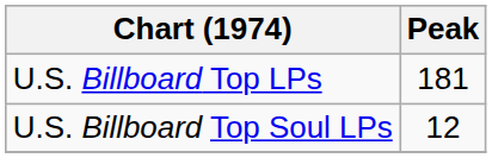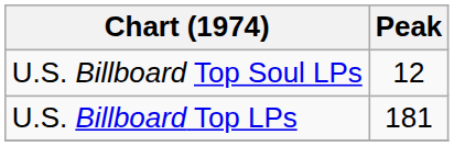 <table class="wikitable">
 <tr>
 <th>Chart (1974)</th>
 <th>Peak<br></th>
 </tr>
 <tr>
+<td>U.S. <em>Billboard</em> <a href='#'>Top Soul LPs</a></td>
+<td align="center">12</td>
+</tr>
+<tr>
 <td>U.S. <a href='#'><em>Billboard</em> Top LPs</a></td>
 <td align="center">181</td>
 </tr>
 <tr>
-<td>U.S. <em>Billboard</em> <a href='#'>Top Soul LPs</a></td>
-<td align="center">12</td>
-</tr>
-<tr>
 </tr>
 </table>
